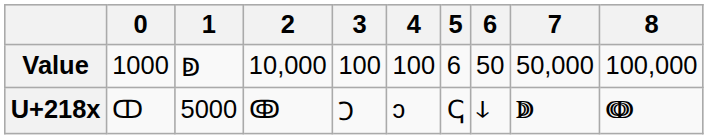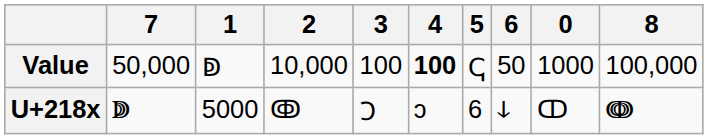 <table class="wikitable">
 <tr>
 <th></th>
-<th>0</th>
+<th>7</th>
 <th>1</th>
 <th>2</th>
 <th>3</th>
 <th>4</th>
 <th>5</th>
 <th>6</th>
-<th>7</th>
+<th>0</th>
 <th>8</th>
 </tr>
 <tr>
 <th>Value</th>
-<td>1000</td>
+<td>50,000</td>
 <td>ↁ</td>
 <td>10,000</td>
 <td>100</td>
-<td>100</td>
-<td>6</td>
+<td><strong>100</strong></td>
+<td>ↅ</td>
 <td>50</td>
-<td>50,000</td>
+<td>1000</td>
 <td>100,000</td>
 </tr>
 <tr class="Unicode">
 <th>U+218x</th>
-<td>ↀ</td>
+<td>ↇ</td>
 <td>5000</td>
 <td>ↂ</td>
 <td>Ↄ</td>
 <td>ↄ</td>
-<td>ↅ</td>
+<td>6</td>
 <td>ↆ</td>
-<td>ↇ</td>
+<td>ↀ</td>
 <td>ↈ</td>
 </tr>
 </table>
